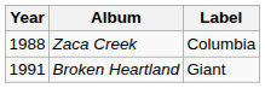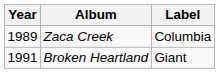 <table class="wikitable">
 <tr>
 <th>Year</th>
 <th>Album</th>
 <th>Label</th>
 </tr>
 <tr>
-<td>1988</td>
+<td>1989</td>
 <td><em>Zaca Creek</em></td>
 <td>Columbia</td>
 </tr>
 <tr>
 <td>1991</td>
 <td><em>Broken Heartland</em></td>
 <td>Giant</td>
 </tr>
 </table>
